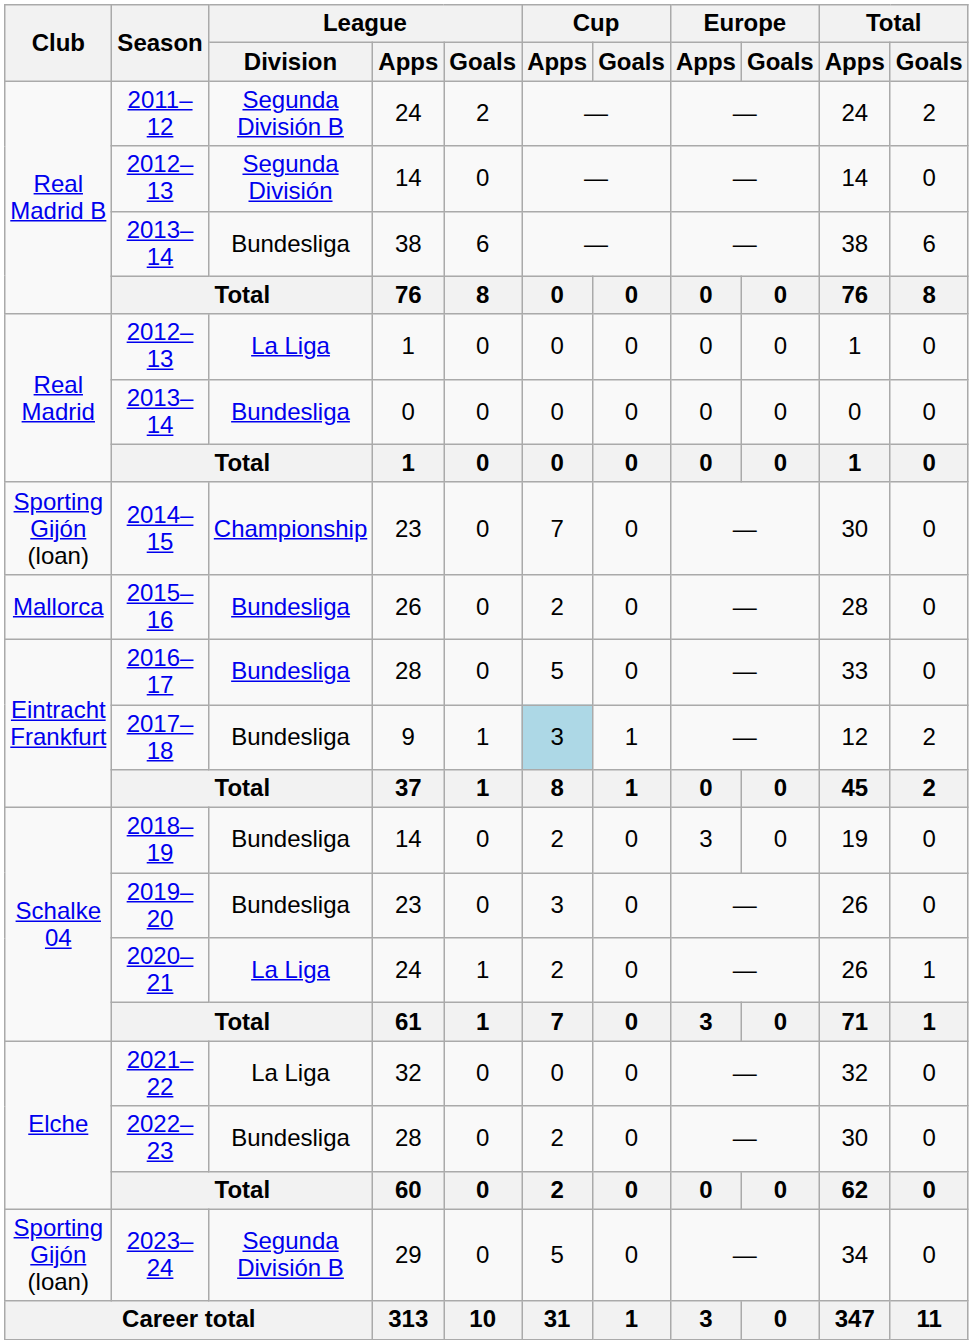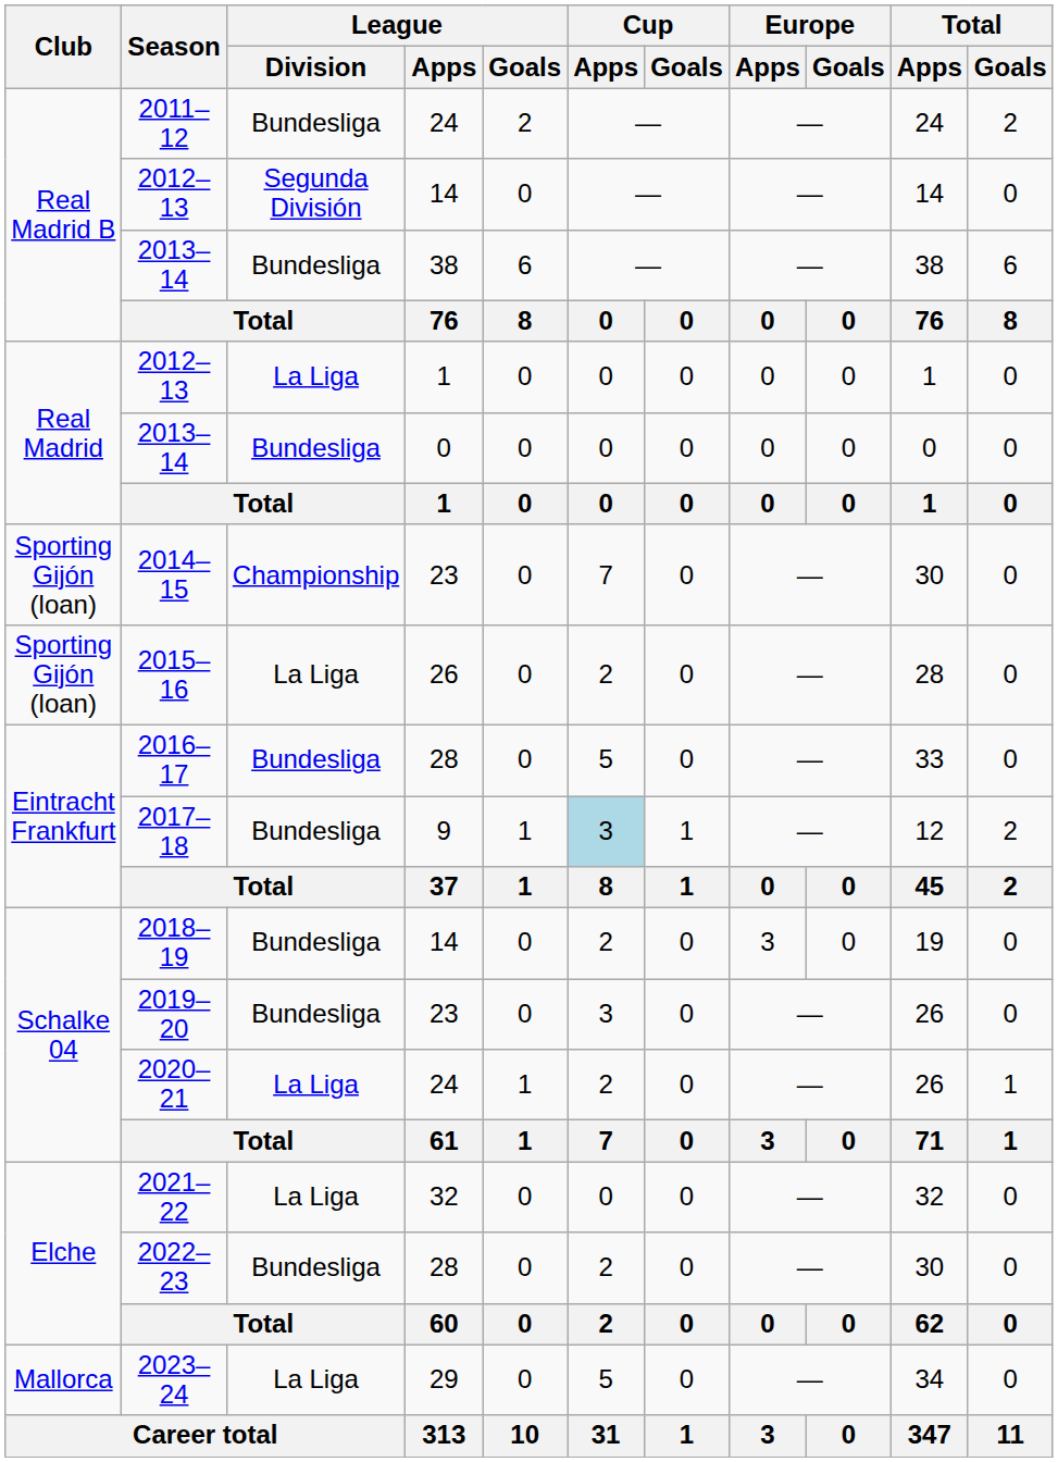 <table class="wikitable" style="text-align:center">
 <tr>
 <th rowspan="2">Club</th>
 <th rowspan="2">Season</th>
 <th colspan="3">League</th>
 <th colspan="2">Cup</th>
 <th colspan="2">Europe</th>
 <th colspan="2">Total</th>
 </tr>
 <tr>
 <th>Division</th>
 <th>Apps</th>
 <th>Goals</th>
 <th>Apps</th>
 <th>Goals</th>
 <th>Apps</th>
 <th>Goals</th>
 <th>Apps</th>
 <th>Goals</th>
 </tr>
 <tr>
 <td rowspan="4"><a href='#'>Real Madrid B</a></td>
 <td><a href='#'>2011–12</a></td>
-<td><a href='#'>Segunda División B</a></td>
+<td>Bundesliga</td>
 <td>24</td>
 <td>2</td>
 <td colspan="2">—</td>
 <td colspan="2">—</td>
 <td>24</td>
 <td>2</td>
 </tr>
 <tr>
 <td><a href='#'>2012–13</a></td>
 <td><a href='#'>Segunda División</a></td>
 <td>14</td>
 <td>0</td>
 <td colspan="2">—</td>
 <td colspan="2">—</td>
 <td>14</td>
 <td>0</td>
 </tr>
 <tr>
 <td><a href='#'>2013–14</a></td>
 <td>Bundesliga</td>
 <td>38</td>
 <td>6</td>
 <td colspan="2">—</td>
 <td colspan="2">—</td>
 <td>38</td>
 <td>6</td>
 </tr>
 <tr>
 <th colspan="2">Total</th>
 <th>76</th>
 <th>8</th>
 <th>0</th>
 <th>0</th>
 <th>0</th>
 <th>0</th>
 <th>76</th>
 <th>8</th>
 </tr>
 <tr>
 <td rowspan="3"><a href='#'>Real Madrid</a></td>
 <td><a href='#'>2012–13</a></td>
 <td><a href='#'>La Liga</a></td>
 <td>1</td>
 <td>0</td>
 <td>0</td>
 <td>0</td>
 <td>0</td>
 <td>0</td>
 <td>1</td>
 <td>0</td>
 </tr>
 <tr>
 <td><a href='#'>2013–14</a></td>
 <td><a href='#'>Bundesliga</a></td>
 <td>0</td>
 <td>0</td>
 <td>0</td>
 <td>0</td>
 <td>0</td>
 <td>0</td>
 <td>0</td>
 <td>0</td>
 </tr>
 <tr>
 <th colspan="2">Total</th>
 <th>1</th>
 <th>0</th>
 <th>0</th>
 <th>0</th>
 <th>0</th>
 <th>0</th>
 <th>1</th>
 <th>0</th>
 </tr>
 <tr>
 <td><a href='#'>Sporting Gijón</a> (loan)</td>
 <td><a href='#'>2014–15</a></td>
 <td><a href='#'>Championship</a></td>
 <td>23</td>
 <td>0</td>
 <td>7</td>
 <td>0</td>
 <td colspan="2">—</td>
 <td>30</td>
 <td>0</td>
 </tr>
 <tr>
-<td><a href='#'>Mallorca</a></td>
+<td><a href='#'>Sporting Gijón</a> (loan)</td>
 <td><a href='#'>2015–16</a></td>
-<td><a href='#'>Bundesliga</a></td>
+<td>La Liga</td>
 <td>26</td>
 <td>0</td>
 <td>2</td>
 <td>0</td>
 <td colspan="2">—</td>
 <td>28</td>
 <td>0</td>
 </tr>
 <tr>
 <td rowspan="3"><a href='#'>Eintracht Frankfurt</a></td>
 <td><a href='#'>2016–17</a></td>
 <td><a href='#'>Bundesliga</a></td>
 <td>28</td>
 <td>0</td>
 <td>5</td>
 <td>0</td>
 <td colspan="2">—</td>
 <td>33</td>
 <td>0</td>
 </tr>
 <tr>
 <td><a href='#'>2017–18</a></td>
 <td>Bundesliga</td>
 <td>9</td>
 <td>1</td>
 <td style="background: lightblue;">3</td>
 <td>1</td>
 <td colspan="2">—</td>
 <td>12</td>
 <td>2</td>
 </tr>
 <tr>
 <th colspan="2">Total</th>
 <th>37</th>
 <th>1</th>
 <th>8</th>
 <th>1</th>
 <th>0</th>
 <th>0</th>
 <th>45</th>
 <th>2</th>
 </tr>
 <tr>
 <td rowspan="4"><a href='#'>Schalke 04</a></td>
 <td><a href='#'>2018–19</a></td>
 <td>Bundesliga</td>
 <td>14</td>
 <td>0</td>
 <td>2</td>
 <td>0</td>
 <td>3</td>
 <td>0</td>
 <td>19</td>
 <td>0</td>
 </tr>
 <tr>
 <td><a href='#'>2019–20</a></td>
 <td>Bundesliga</td>
 <td>23</td>
 <td>0</td>
 <td>3</td>
 <td>0</td>
 <td colspan="2">—</td>
 <td>26</td>
 <td>0</td>
 </tr>
 <tr>
 <td><a href='#'>2020–21</a></td>
 <td><a href='#'>La Liga</a></td>
 <td>24</td>
 <td>1</td>
 <td>2</td>
 <td>0</td>
 <td colspan="2">—</td>
 <td>26</td>
 <td>1</td>
 </tr>
 <tr>
 <th colspan="2">Total</th>
 <th>61</th>
 <th>1</th>
 <th>7</th>
 <th>0</th>
 <th>3</th>
 <th>0</th>
 <th>71</th>
 <th>1</th>
 </tr>
 <tr>
 <td rowspan="3"><a href='#'>Elche</a></td>
 <td><a href='#'>2021–22</a></td>
 <td>La Liga</td>
 <td>32</td>
 <td>0</td>
 <td>0</td>
 <td>0</td>
 <td colspan="2">—</td>
 <td>32</td>
 <td>0</td>
 </tr>
 <tr>
 <td><a href='#'>2022–23</a></td>
 <td>Bundesliga</td>
 <td>28</td>
 <td>0</td>
 <td>2</td>
 <td>0</td>
 <td colspan="2">—</td>
 <td>30</td>
 <td>0</td>
 </tr>
 <tr>
 <th colspan="2">Total</th>
 <th>60</th>
 <th>0</th>
 <th>2</th>
 <th>0</th>
 <th>0</th>
 <th>0</th>
 <th>62</th>
 <th>0</th>
 </tr>
 <tr>
-<td><a href='#'>Sporting Gijón</a> (loan)</td>
+<td><a href='#'>Mallorca</a></td>
 <td><a href='#'>2023–24</a></td>
-<td><a href='#'>Segunda División B</a></td>
+<td>La Liga</td>
 <td>29</td>
 <td>0</td>
 <td>5</td>
 <td>0</td>
 <td colspan="2">—</td>
 <td>34</td>
 <td>0</td>
 </tr>
 <tr>
 <th colspan="3">Career total</th>
 <th>313</th>
 <th>10</th>
 <th>31</th>
 <th>1</th>
 <th>3</th>
 <th>0</th>
 <th>347</th>
 <th>11</th>
 </tr>
 </table>
